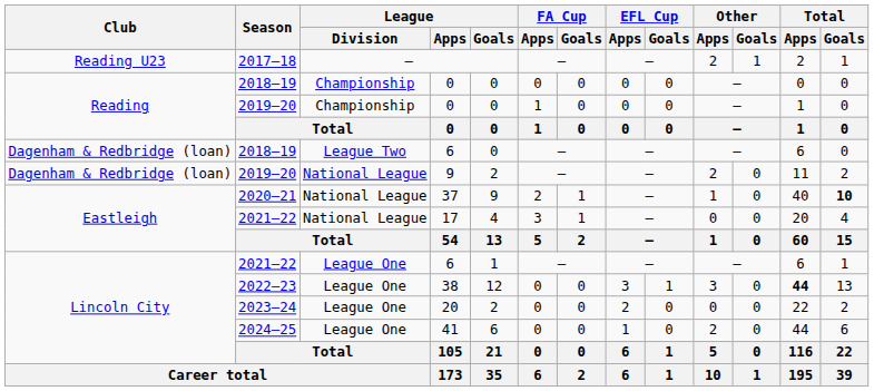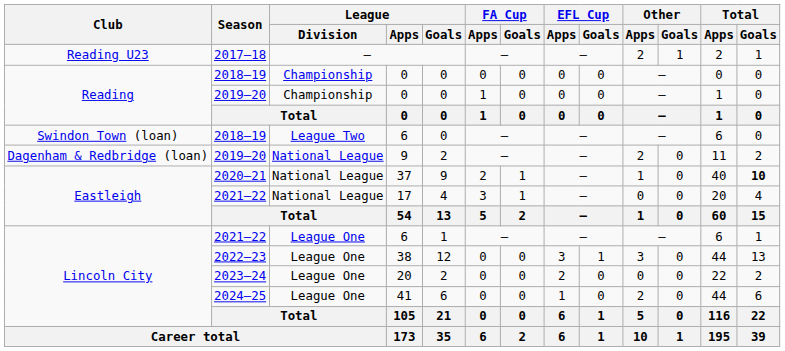 <table class="wikitable" style="text-align: center">
 <tr>
 <th rowspan="2">Club</th>
 <th rowspan="2">Season</th>
 <th colspan="3">League</th>
 <th colspan="2"><a href='#'>FA Cup</a></th>
 <th colspan="2"><a href='#'>EFL Cup</a></th>
 <th colspan="2">Other</th>
 <th colspan="2">Total</th>
 </tr>
 <tr>
 <th>Division</th>
 <th>Apps</th>
 <th>Goals</th>
 <th>Apps</th>
 <th>Goals</th>
 <th>Apps</th>
 <th>Goals</th>
 <th>Apps</th>
 <th>Goals</th>
 <th>Apps</th>
 <th>Goals</th>
 </tr>
 <tr>
 <td><a href='#'>Reading U23</a></td>
 <td><a href='#'>2017–18</a></td>
 <td colspan="3">—</td>
 <td colspan="2">—</td>
 <td colspan="2">—</td>
 <td>2</td>
 <td>1</td>
 <td>2</td>
 <td>1</td>
 </tr>
 <tr>
 <td rowspan="3"><a href='#'>Reading</a></td>
 <td><a href='#'>2018–19</a></td>
 <td><a href='#'>Championship</a></td>
 <td>0</td>
 <td>0</td>
 <td>0</td>
 <td>0</td>
 <td>0</td>
 <td>0</td>
 <td colspan=2>—</td>
 <td>0</td>
 <td>0</td>
 </tr>
 <tr>
 <td><a href='#'>2019–20</a></td>
 <td>Championship</td>
 <td>0</td>
 <td>0</td>
 <td>1</td>
 <td>0</td>
 <td>0</td>
 <td>0</td>
 <td colspan=2>—</td>
 <td>1</td>
 <td>0</td>
 </tr>
 <tr>
 <th colspan="2">Total</th>
 <th>0</th>
 <th>0</th>
 <th>1</th>
 <th>0</th>
 <th>0</th>
 <th>0</th>
 <th colspan=2>—</th>
 <th>1</th>
 <th>0</th>
 </tr>
 <tr>
-<td><a href='#'>Dagenham & Redbridge</a> (loan)</td>
+<td><a href='#'>Swindon Town</a> (loan)</td>
 <td><a href='#'>2018–19</a></td>
 <td><a href='#'>League Two</a></td>
 <td>6</td>
 <td>0</td>
 <td colspan=2>—</td>
 <td colspan=2>—</td>
 <td colspan=2>—</td>
 <td>6</td>
 <td>0</td>
 </tr>
 <tr>
 <td><a href='#'>Dagenham & Redbridge</a> (loan)</td>
 <td><a href='#'>2019–20</a></td>
 <td><a href='#'>National League</a></td>
 <td>9</td>
 <td>2</td>
 <td colspan=2>—</td>
 <td colspan=2>—</td>
 <td>2</td>
 <td>0</td>
 <td>11</td>
 <td>2</td>
 </tr>
 <tr>
 <td rowspan="3"><a href='#'>Eastleigh</a></td>
 <td><a href='#'>2020–21</a></td>
 <td>National League</td>
 <td>37</td>
 <td>9</td>
 <td>2</td>
 <td>1</td>
 <td colspan="2">—</td>
 <td>1</td>
 <td>0</td>
 <td>40</td>
 <td><strong>10</strong></td>
 </tr>
 <tr>
 <td><a href='#'>2021–22</a></td>
 <td>National League</td>
 <td>17</td>
 <td>4</td>
 <td>3</td>
 <td>1</td>
 <td colspan="2">—</td>
 <td>0</td>
 <td>0</td>
 <td>20</td>
 <td>4</td>
 </tr>
 <tr>
 <th colspan="2">Total</th>
 <th>54</th>
 <th>13</th>
 <th>5</th>
 <th>2</th>
 <th colspan=2>—</th>
 <th>1</th>
 <th>0</th>
 <th>60</th>
 <th>15</th>
 </tr>
 <tr>
 <td rowspan="5"><a href='#'>Lincoln City</a></td>
 <td><a href='#'>2021–22</a></td>
 <td><a href='#'>League One</a></td>
 <td>6</td>
 <td>1</td>
 <td colspan="2">—</td>
 <td colspan="2">—</td>
 <td colspan="2">—</td>
 <td>6</td>
 <td>1</td>
 </tr>
 <tr>
 <td><a href='#'>2022–23</a></td>
 <td>League One</td>
 <td>38</td>
 <td>12</td>
 <td>0</td>
 <td>0</td>
 <td>3</td>
 <td>1</td>
 <td>3</td>
 <td>0</td>
-<td><strong>44</strong></td>
+<td>44</td>
 <td>13</td>
 </tr>
 <tr>
 <td><a href='#'>2023–24</a></td>
 <td>League One</td>
 <td>20</td>
 <td>2</td>
 <td>0</td>
 <td>0</td>
 <td>2</td>
 <td>0</td>
 <td>0</td>
 <td>0</td>
 <td>22</td>
 <td>2</td>
 </tr>
 <tr>
 <td><a href='#'>2024–25</a></td>
 <td>League One</td>
 <td>41</td>
 <td>6</td>
 <td>0</td>
 <td>0</td>
 <td>1</td>
 <td>0</td>
 <td>2</td>
 <td>0</td>
 <td>44</td>
 <td>6</td>
 </tr>
 <tr>
 <th colspan="2">Total</th>
 <th>105</th>
 <th>21</th>
 <th>0</th>
 <th>0</th>
 <th>6</th>
 <th>1</th>
 <th>5</th>
 <th>0</th>
 <th>116</th>
 <th>22</th>
 </tr>
 <tr>
 <th colspan="3">Career total</th>
 <th>173</th>
 <th>35</th>
 <th>6</th>
 <th>2</th>
 <th>6</th>
 <th>1</th>
 <th>10</th>
 <th>1</th>
 <th>195</th>
 <th>39</th>
 </tr>
 </table>
